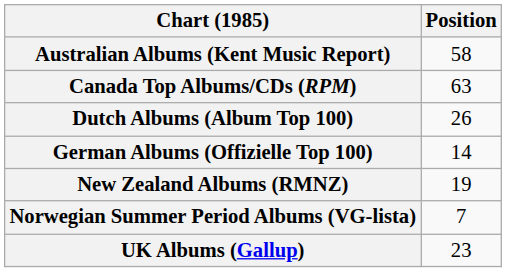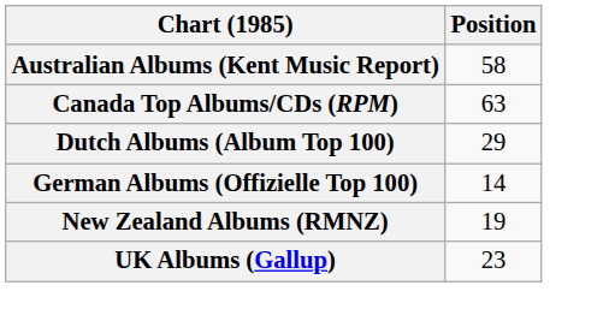 <table class="wikitable sortable plainrowheaders" style="text-align:center">
 <tr>
 <th scope="col">Chart (1985)</th>
 <th scope="col">Position</th>
 </tr>
 <tr>
 <th scope="row">Australian Albums (Kent Music Report)</th>
 <td>58</td>
 </tr>
 <tr>
 <th scope="row">Canada Top Albums/CDs (<em>RPM</em>)</th>
 <td>63</td>
 </tr>
 <tr>
 <th scope="row">Dutch Albums (Album Top 100)</th>
-<td>26</td>
+<td>29</td>
 </tr>
 <tr>
 <th scope="row">German Albums (Offizielle Top 100)</th>
 <td>14</td>
 </tr>
 <tr>
 <th scope="row">New Zealand Albums (RMNZ)</th>
 <td>19</td>
 </tr>
 <tr>
-<th scope="row">Norwegian Summer Period Albums (VG-lista)</th>
-<td>7</td>
-</tr>
-<tr>
 <th scope="row">UK Albums (<a href='#'>Gallup</a>)</th>
 <td>23</td>
 </tr>
 </table>
